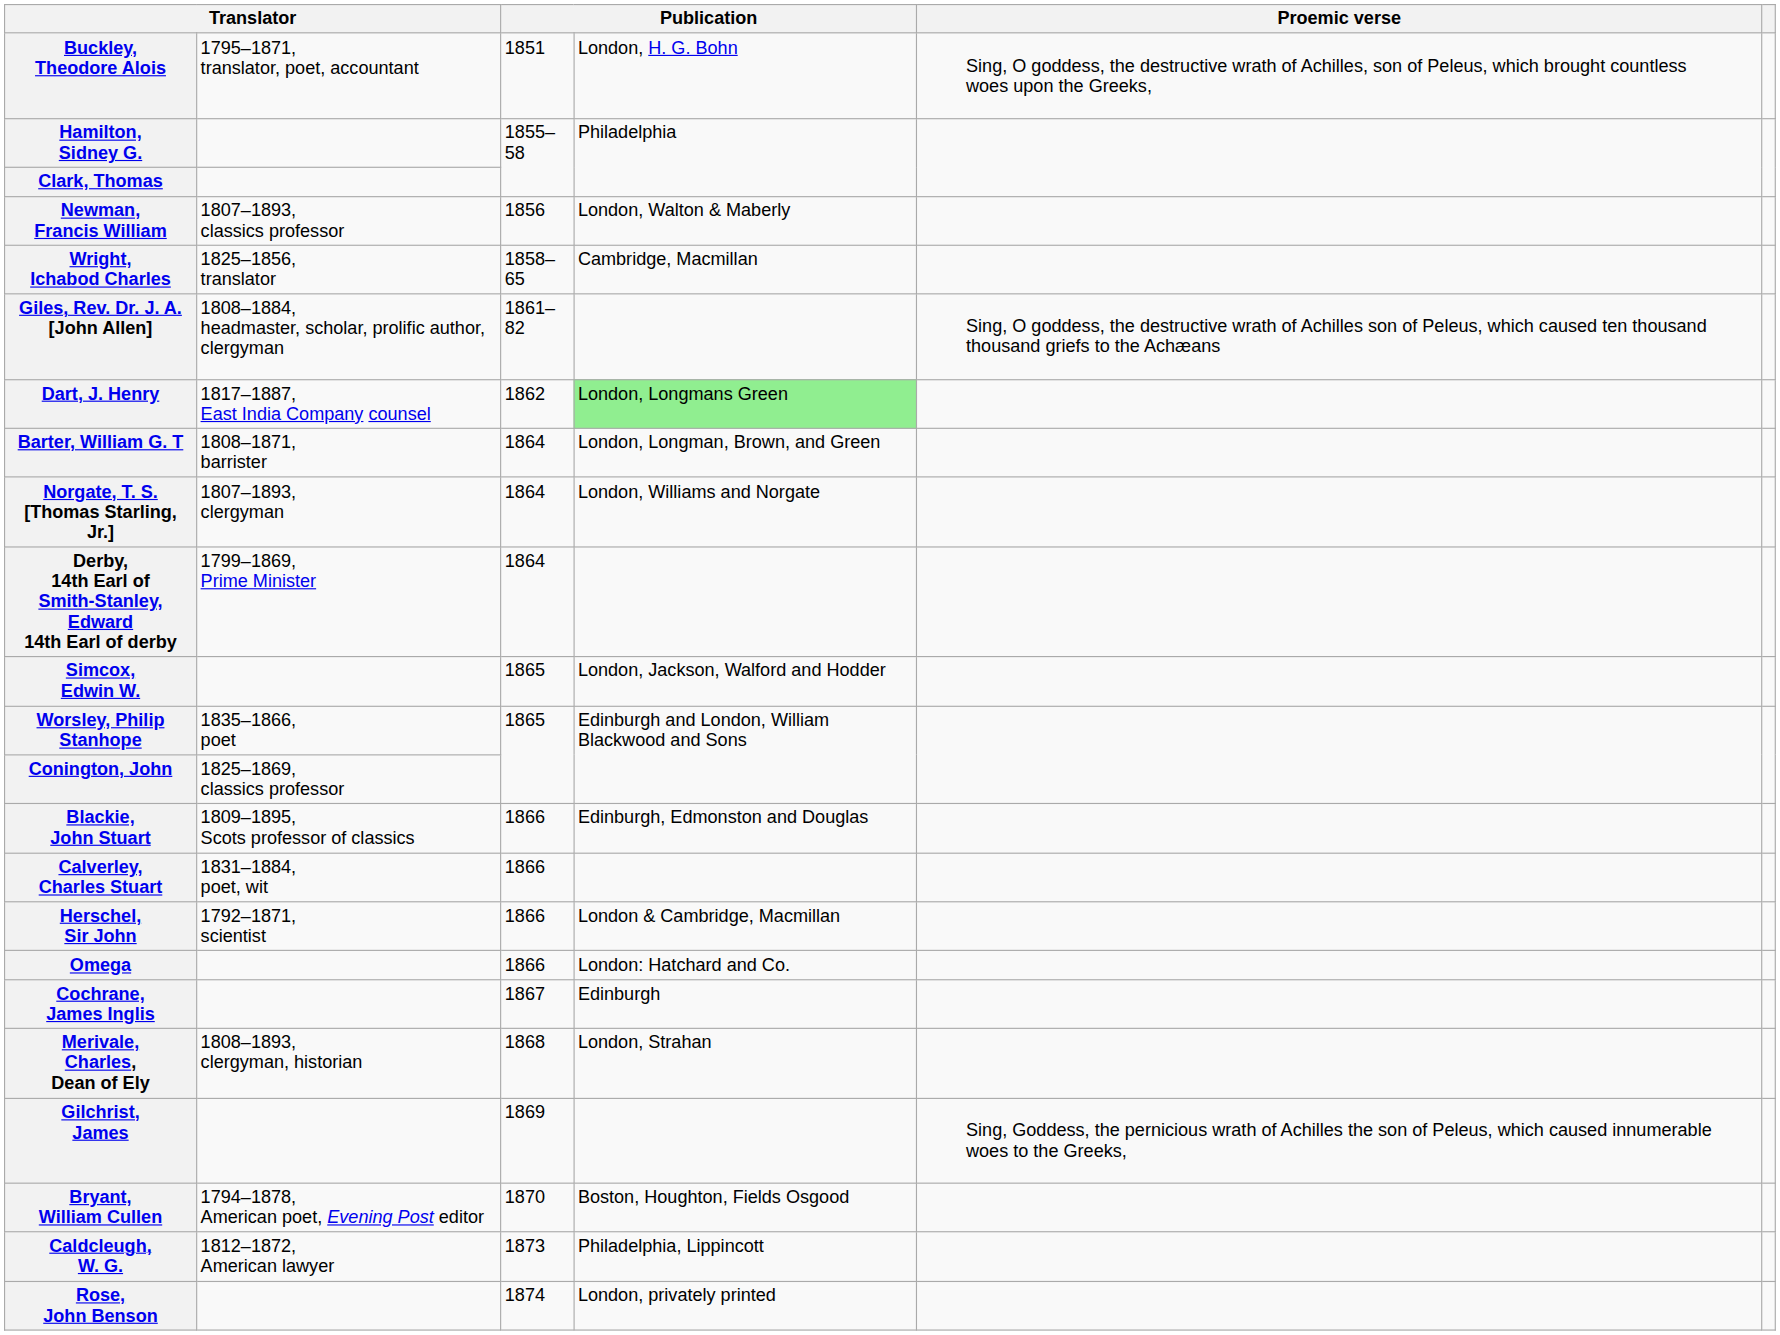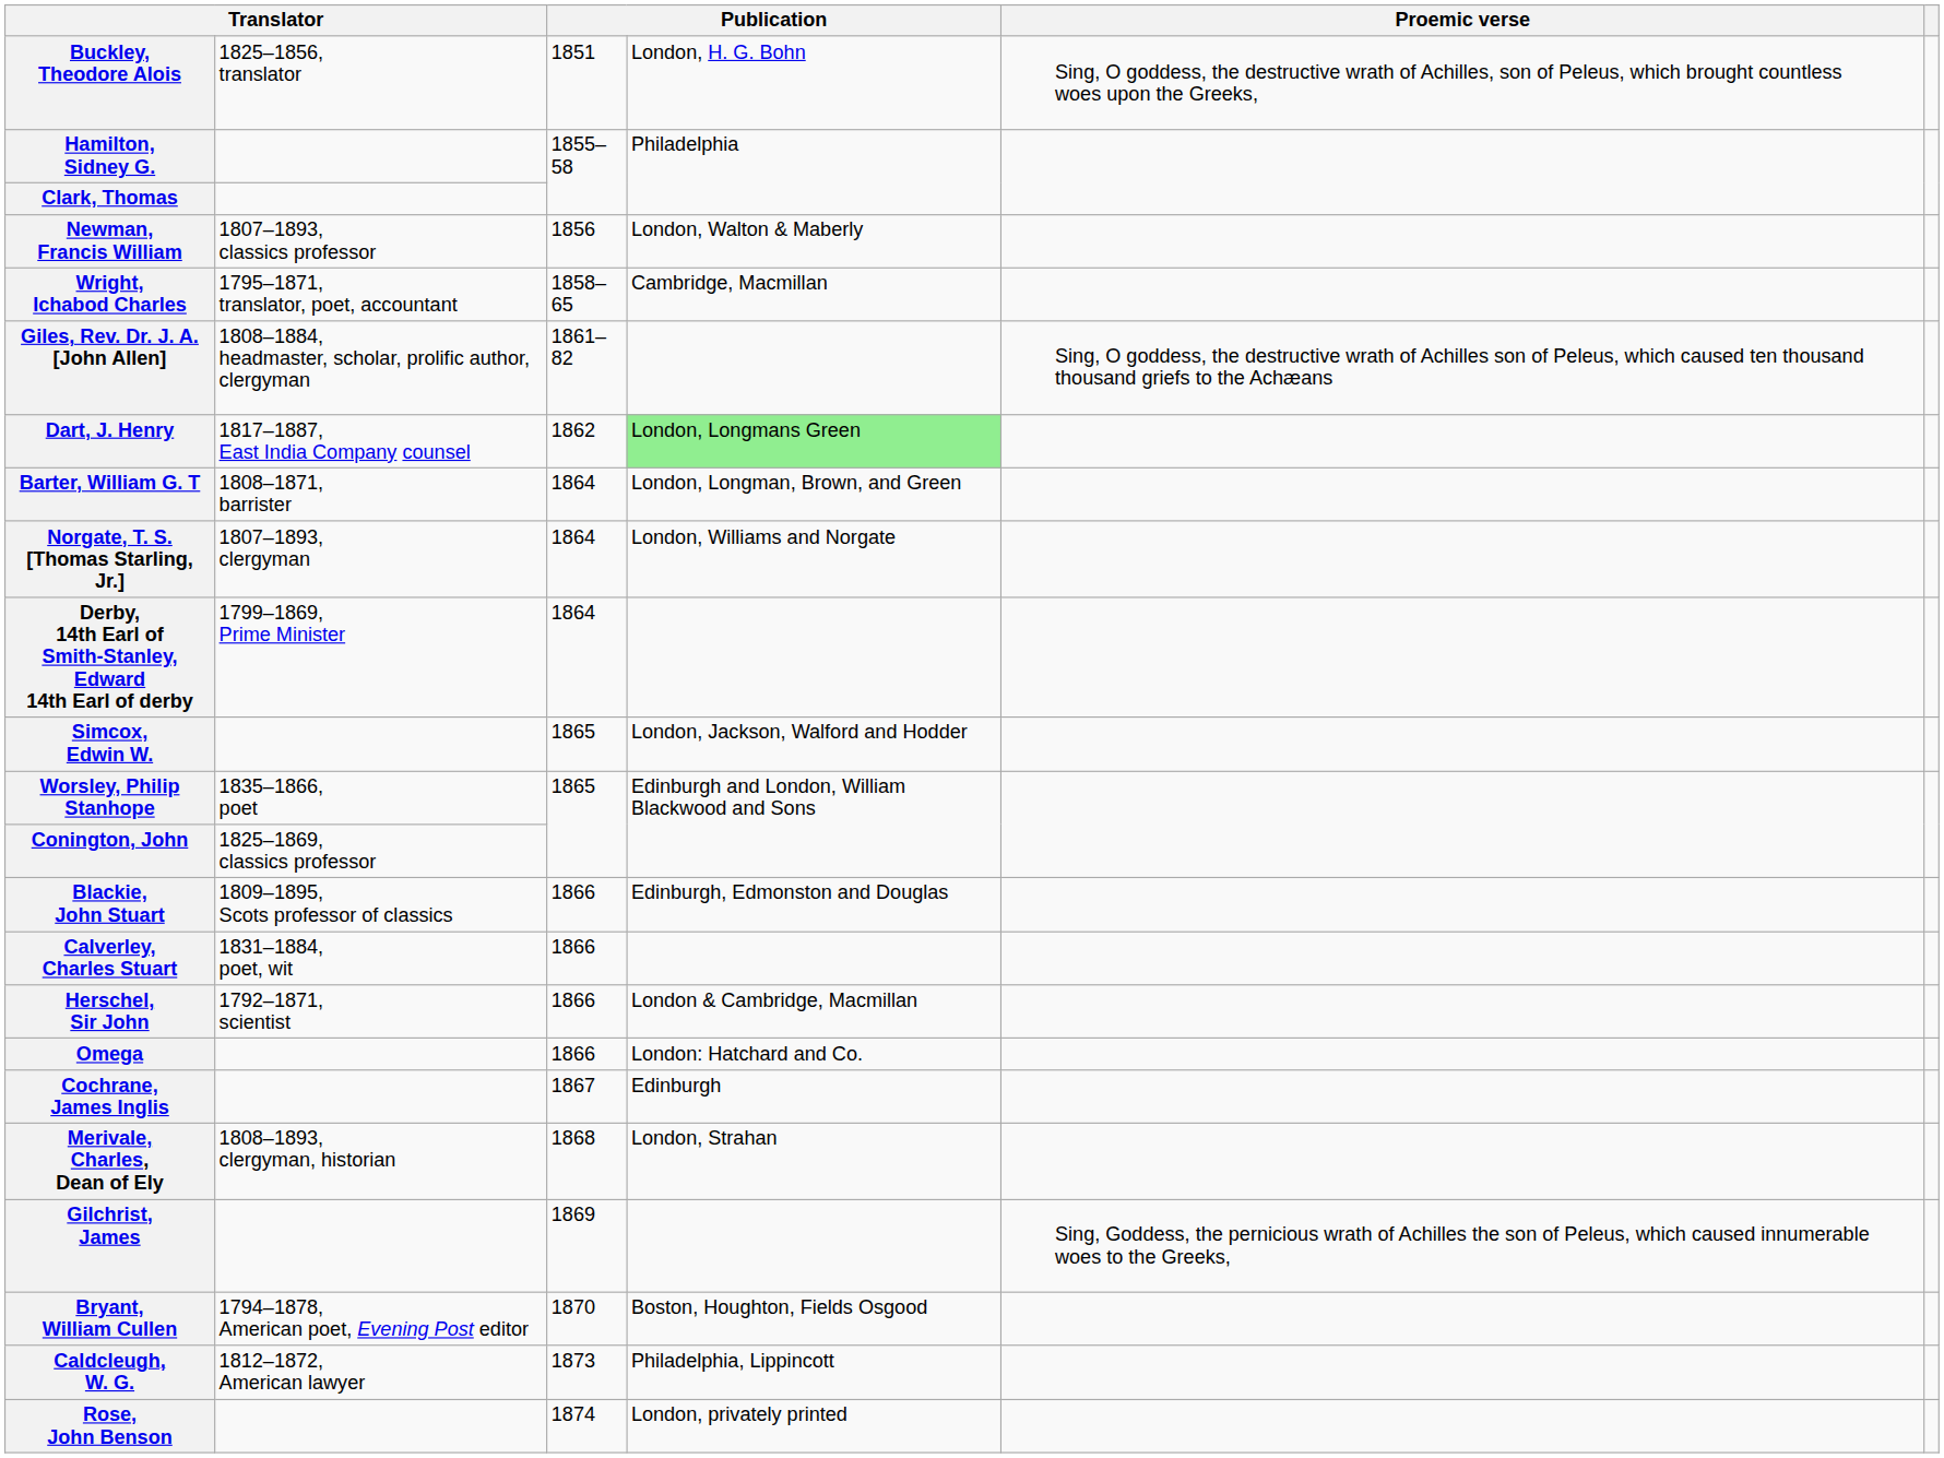 <table class="wikitable" ">
 <tr>
 <th scope="col" colspan="2">Translator</th>
 <th scope="col" colspan="2">Publication</th>
 <th scope="col">Proemic verse</th>
 <th scope="col"></th>
 </tr>
 <tr valign="top">
 <th><a href='#'>Buckley,<br>Theodore Alois</a></th>
-<td>1795–1871,<br>translator, poet, accountant</td>
+<td>1825–1856,<br>translator</td>
 <td>1851</td>
 <td>London, <a href='#'>H. G. Bohn</a></td>
 <td><blockquote>Sing, O goddess, the destructive wrath of Achilles, son of Peleus, which brought countless woes upon the Greeks,</blockquote></td>
 <td></td>
 </tr>
 <tr valign="top">
 <th><a href='#'>Hamilton,<br>Sidney G.</a></th>
 <td> </td>
 <td rowspan="2">1855–58</td>
 <td rowspan="2">Philadelphia</td>
 <td rowspan="2"> </td>
 <td rowspan="2"> </td>
 </tr>
 <tr valign="top">
 <th><a href='#'>Clark, Thomas</a></th>
 <td> </td>
 </tr>
 <tr valign="top">
 <th><a href='#'>Newman,<br>Francis William</a></th>
 <td>1807–1893,<br>classics professor</td>
 <td>1856</td>
 <td>London, Walton & Maberly</td>
 <td><blockquote></blockquote></td>
 <td></td>
 </tr>
 <tr valign="top">
 <th><a href='#'>Wright,<br>Ichabod Charles</a></th>
-<td>1825–1856,<br>translator</td>
+<td>1795–1871,<br>translator, poet, accountant</td>
 <td>1858–65</td>
 <td>Cambridge, Macmillan</td>
 <td> </td>
 <td> </td>
 </tr>
 <tr valign="top">
 <th><a href='#'>Giles, Rev. Dr. J. A.</a><br> [John Allen]</th>
 <td>1808–1884,<br>headmaster, scholar, prolific author, clergyman</td>
 <td>1861–82</td>
 <td> </td>
 <td><blockquote>Sing, O goddess, the destructive wrath of Achilles son of Peleus, which caused ten thousand thousand griefs to the Achæans</blockquote></td>
 <td></td>
 </tr>
 <tr valign="top">
 <th><a href='#'>Dart, J. Henry</a></th>
 <td>1817–1887,<br><a href='#'>East India Company</a> <a href='#'>counsel</a></td>
 <td>1862</td>
 <td style="background: lightgreen;">London, Longmans Green</td>
 <td><blockquote></blockquote></td>
 <td></td>
 </tr>
 <tr valign="top">
 <th><a href='#'>Barter, William G. T</a></th>
 <td>1808–1871,<br>barrister<br></td>
 <td>1864</td>
 <td>London, Longman, Brown, and Green</td>
 <td><blockquote></blockquote></td>
 <td></td>
 </tr>
 <tr valign="top">
 <th><a href='#'>Norgate, T. S.</a><br> [Thomas Starling, Jr.]</th>
 <td>1807–1893,<br>clergyman</td>
 <td>1864</td>
 <td>London, Williams and Norgate</td>
 <td><blockquote></blockquote></td>
 <td></td>
 </tr>
 <tr valign="top">
 <th>Derby,<br>14th Earl of<br><a href='#'>Smith-Stanley, Edward</a><br>14th Earl of derby</th>
 <td>1799–1869,<br><a href='#'>Prime Minister</a></td>
 <td>1864</td>
 <td></td>
 <td><blockquote></blockquote></td>
 <td></td>
 </tr>
 <tr valign="top">
 <th><a href='#'>Simcox,<br>Edwin W.</a></th>
 <td> </td>
 <td>1865</td>
 <td>London, Jackson, Walford and Hodder</td>
 <td> </td>
 <td> </td>
 </tr>
 <tr valign="top">
 <th><a href='#'>Worsley, Philip Stanhope</a></th>
 <td>1835–1866,<br>poet</td>
 <td rowspan="2">1865</td>
 <td rowspan="2">Edinburgh and London, William Blackwood and Sons</td>
 <td rowspan="2"><blockquote></blockquote></td>
 <td rowspan="2"></td>
 </tr>
 <tr valign="top">
 <th><a href='#'>Conington, John</a></th>
 <td>1825–1869,<br>classics professor</td>
 </tr>
 <tr valign="top">
 <th><a href='#'>Blackie,<br>John Stuart</a></th>
 <td>1809–1895,<br>Scots professor of classics</td>
 <td>1866</td>
 <td>Edinburgh, Edmonston and Douglas</td>
 <td><blockquote></blockquote></td>
 <td></td>
 </tr>
 <tr valign="top">
 <th><a href='#'>Calverley,<br>Charles Stuart</a></th>
 <td>1831–1884,<br>poet, wit</td>
 <td>1866</td>
 <td> </td>
 <td><blockquote></blockquote></td>
 <td></td>
 </tr>
 <tr valign="top">
 <th><a href='#'>Herschel,<br>Sir John</a></th>
 <td>1792–1871,<br>scientist</td>
 <td>1866</td>
 <td>London & Cambridge, Macmillan</td>
 <td><blockquote></blockquote></td>
 <td></td>
 </tr>
 <tr valign="top">
 <th><a href='#'>Omega</a></th>
 <td></td>
 <td>1866</td>
 <td>London: Hatchard and Co.</td>
 <td><blockquote></blockquote></td>
 <td></td>
 </tr>
 <tr valign="top">
 <th><a href='#'>Cochrane,<br>James Inglis</a></th>
 <td> </td>
 <td>1867</td>
 <td>Edinburgh</td>
 <td><blockquote></blockquote></td>
 <td></td>
 </tr>
 <tr valign="top">
 <th><a href='#'>Merivale,<br>Charles</a>,<br>Dean of Ely</th>
 <td>1808–1893,<br>clergyman, historian</td>
 <td>1868</td>
 <td>London, Strahan</td>
 <td><blockquote></blockquote></td>
 <td></td>
 </tr>
 <tr valign="top">
 <th><a href='#'>Gilchrist,<br>James</a></th>
 <td> </td>
 <td>1869</td>
 <td> </td>
 <td><blockquote>Sing, Goddess, the pernicious wrath of Achilles the son of Peleus, which caused innumerable woes to the Greeks,</blockquote></td>
 <td></td>
 </tr>
 <tr valign="top">
 <th><a href='#'>Bryant,<br>William Cullen</a></th>
 <td>1794–1878,<br>American poet, <em><a href='#'>Evening Post</a></em> editor</td>
 <td>1870</td>
 <td>Boston, Houghton, Fields Osgood</td>
 <td><blockquote></blockquote></td>
 <td></td>
 </tr>
 <tr valign="top">
 <th><a href='#'>Caldcleugh,<br>W. G.</a></th>
 <td>1812–1872,<br>American lawyer</td>
 <td>1873</td>
 <td>Philadelphia, Lippincott</td>
 <td><blockquote></blockquote></td>
 <td></td>
 </tr>
 <tr valign="top">
 <th><a href='#'>Rose,<br>John Benson</a></th>
 <td> </td>
 <td>1874</td>
 <td>London, privately printed</td>
 <td> </td>
 <td> </td>
 </tr>
 </table>
